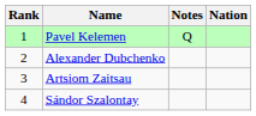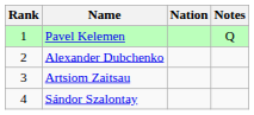 <table class="wikitable sortable" style="text-align:center">
 <tr>
 <th>Rank</th>
 <th>Name</th>
+<th>Nation</th>
 <th>Notes</th>
-<th>Nation</th>
 </tr>
 <tr bgcolor=bbffbb>
 <td>1</td>
 <td align=left><a href='#'>Pavel Kelemen</a></td>
+<td align=left></td>
 <td>Q</td>
-<td align=left></td>
 </tr>
 <tr>
 <td>2</td>
 <td align=left><a href='#'>Alexander Dubchenko</a></td>
+<td align=left></td>
 <td></td>
-<td align=left></td>
 </tr>
 <tr>
 <td>3</td>
 <td align=left><a href='#'>Artsiom Zaitsau</a></td>
+<td align=left></td>
 <td></td>
-<td align=left></td>
 </tr>
 <tr>
 <td>4</td>
 <td align=left><a href='#'>Sándor Szalontay</a></td>
+<td align=left></td>
 <td></td>
-<td align=left></td>
 </tr>
 </table>
